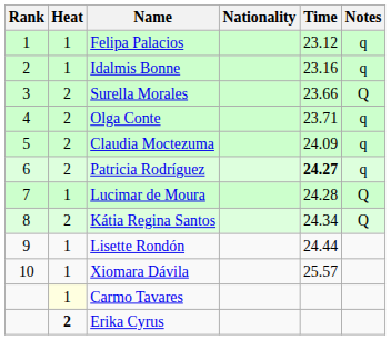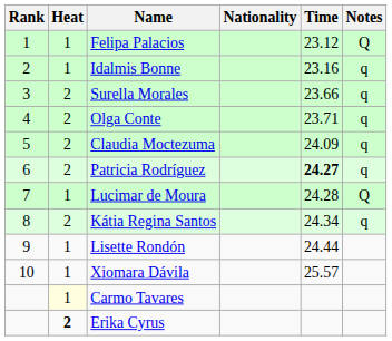 <table class="wikitable sortable" style="text-align:center;font-size:95%">
 <tr>
 <th>Rank</th>
 <th>Heat</th>
 <th>Name</th>
 <th>Nationality</th>
 <th>Time</th>
 <th>Notes</th>
 </tr>
 <tr bgcolor=ccffcc>
 <td>1</td>
 <td>1</td>
 <td align=left><a href='#'>Felipa Palacios</a></td>
 <td align=left></td>
 <td>23.12</td>
-<td>q</td>
+<td>Q</td>
 </tr>
 <tr bgcolor=ccffcc>
 <td>2</td>
 <td>1</td>
 <td align=left><a href='#'>Idalmis Bonne</a></td>
 <td align=left></td>
 <td>23.16</td>
 <td>q</td>
 </tr>
 <tr bgcolor=ccffcc>
 <td>3</td>
 <td>2</td>
 <td align=left><a href='#'>Surella Morales</a></td>
 <td align=left></td>
 <td>23.66</td>
-<td>Q</td>
+<td>q</td>
 </tr>
 <tr bgcolor=ccffcc>
 <td>4</td>
 <td>2</td>
 <td align=left><a href='#'>Olga Conte</a></td>
 <td align=left></td>
 <td>23.71</td>
 <td>q</td>
 </tr>
 <tr bgcolor=ccffcc>
 <td>5</td>
 <td>2</td>
 <td align=left><a href='#'>Claudia Moctezuma</a></td>
 <td align=left></td>
 <td>24.09</td>
 <td>q</td>
 </tr>
 <tr bgcolor=ddffdd>
 <td>6</td>
 <td>2</td>
 <td align=left><a href='#'>Patricia Rodríguez</a></td>
 <td align=left></td>
 <td><strong>24.27</strong></td>
 <td>q</td>
 </tr>
 <tr bgcolor=ccffcc>
 <td>7</td>
 <td>1</td>
 <td align=left><a href='#'>Lucimar de Moura</a></td>
 <td align=left></td>
 <td>24.28</td>
 <td>Q</td>
 </tr>
 <tr bgcolor=ddffdd>
 <td>8</td>
 <td>2</td>
 <td align=left><a href='#'>Kátia Regina Santos</a></td>
 <td align=left></td>
 <td>24.34</td>
-<td>Q</td>
+<td>q</td>
 </tr>
 <tr>
 <td>9</td>
 <td>1</td>
 <td align=left><a href='#'>Lisette Rondón</a></td>
 <td align=left></td>
 <td>24.44</td>
 <td></td>
 </tr>
 <tr>
 <td>10</td>
 <td>1</td>
 <td align=left><a href='#'>Xiomara Dávila</a></td>
 <td align=left></td>
 <td>25.57</td>
 <td></td>
 </tr>
 <tr>
 <td></td>
 <td style="background: lightyellow;">1</td>
 <td align=left><a href='#'>Carmo Tavares</a></td>
 <td align=left></td>
 <td></td>
 <td></td>
 </tr>
 <tr>
 <td></td>
 <td><strong>2</strong></td>
 <td align=left><a href='#'>Erika Cyrus</a></td>
 <td align=left></td>
 <td></td>
 <td></td>
 </tr>
 </table>
